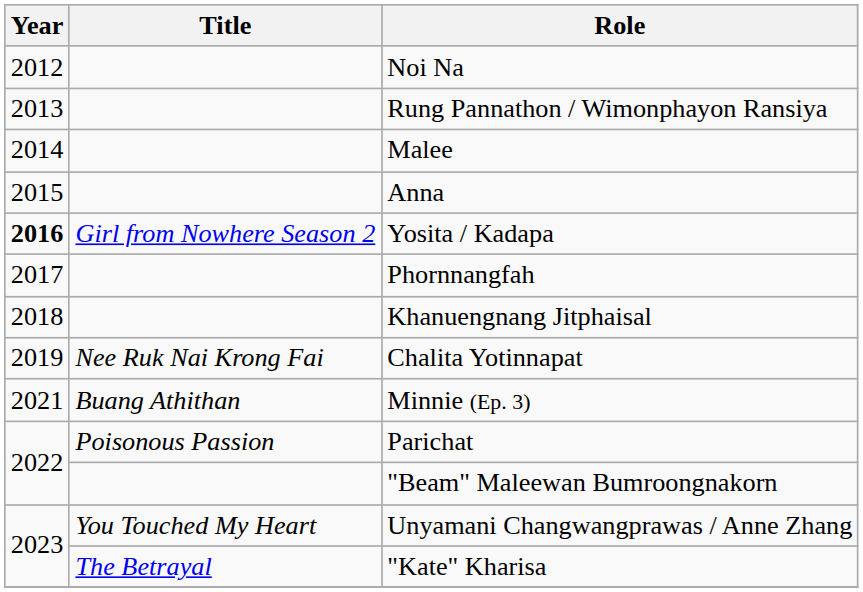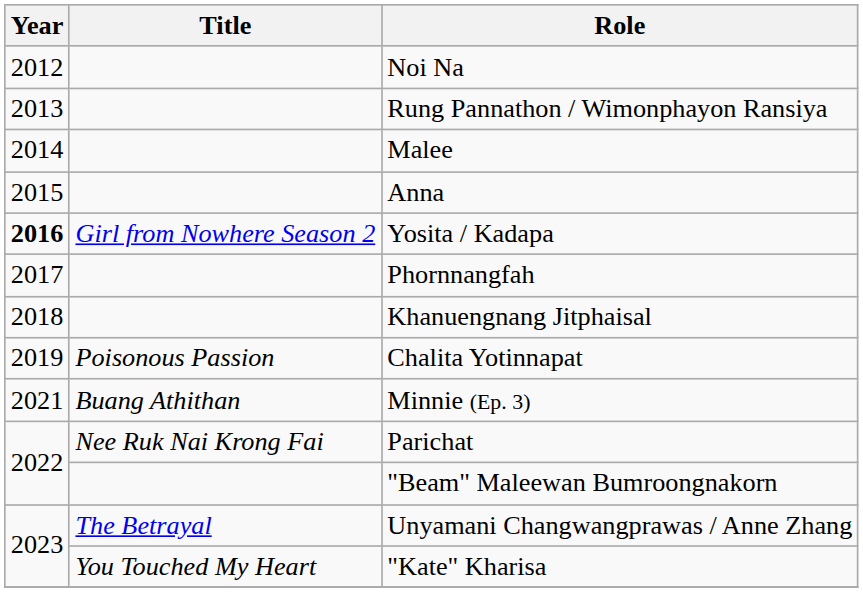 <table class="wikitable">
 <tr>
 <th>Year</th>
 <th>Title</th>
 <th>Role</th>
 </tr>
 <tr>
 <td>2012</td>
 <td><em></em></td>
 <td>Noi Na</td>
 </tr>
 <tr>
 <td>2013</td>
 <td><em></em></td>
 <td>Rung Pannathon / Wimonphayon Ransiya</td>
 </tr>
 <tr>
 <td>2014</td>
 <td><em></em></td>
 <td>Malee</td>
 </tr>
 <tr>
 <td>2015</td>
 <td><em></em></td>
 <td>Anna</td>
 </tr>
 <tr>
 <td><strong>2016</strong></td>
 <td><em><a href='#'>Girl from Nowhere Season 2</a></em></td>
 <td>Yosita / Kadapa</td>
 </tr>
 <tr>
 <td>2017</td>
 <td><em></em></td>
 <td>Phornnangfah</td>
 </tr>
 <tr>
 <td>2018</td>
 <td><em></em></td>
 <td>Khanuengnang Jitphaisal</td>
 </tr>
 <tr>
 <td>2019</td>
-<td><em>Nee Ruk Nai Krong Fai</em></td>
+<td><em>Poisonous Passion</em></td>
 <td>Chalita Yotinnapat</td>
 </tr>
 <tr>
 <td>2021</td>
 <td><em>Buang Athithan</em></td>
 <td>Minnie <small>(Ep. 3)</small></td>
 </tr>
 <tr>
 <td rowspan = "2">2022</td>
-<td><em>Poisonous Passion</em></td>
+<td><em>Nee Ruk Nai Krong Fai</em></td>
 <td>Parichat</td>
 </tr>
 <tr>
 <td><em></em></td>
 <td>"Beam" Maleewan Bumroongnakorn</td>
 </tr>
 <tr>
 <td rowspan = "2" align = "center">2023</td>
-<td><em>You Touched My Heart</em></td>
+<td><em><a href='#'>The Betrayal</a></em></td>
 <td>Unyamani Changwangprawas / Anne Zhang</td>
 </tr>
 <tr>
-<td><em><a href='#'>The Betrayal</a></em></td>
+<td><em>You Touched My Heart</em></td>
 <td>"Kate" Kharisa</td>
 </tr>
 <tr>
 </tr>
 </table>
